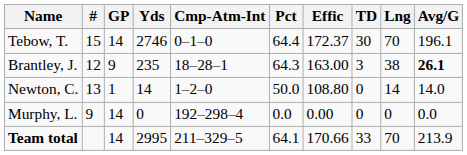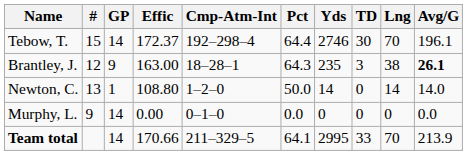 <table class="wikitable" style="white-space:nowrap">
 <tr>
 <th>Name</th>
 <th>#</th>
 <th>GP</th>
-<th>Yds</th>
+<th>Effic</th>
 <th>Cmp-Atm-Int</th>
 <th>Pct</th>
-<th>Effic</th>
+<th>Yds</th>
 <th>TD</th>
 <th>Lng</th>
 <th>Avg/G</th>
 </tr>
 <tr>
 <td>Tebow, T.</td>
 <td>15</td>
 <td>14</td>
+<td>172.37</td>
+<td>192–298–4</td>
+<td>64.4</td>
 <td>2746</td>
-<td>0–1–0</td>
-<td>64.4</td>
-<td>172.37</td>
 <td>30</td>
 <td>70</td>
 <td>196.1</td>
 </tr>
 <tr>
 <td>Brantley, J.</td>
 <td>12</td>
 <td>9</td>
-<td>235</td>
+<td>163.00</td>
 <td>18–28–1</td>
 <td>64.3</td>
-<td>163.00</td>
+<td>235</td>
 <td>3</td>
 <td>38</td>
 <td><strong>26.1</strong></td>
 </tr>
 <tr>
 <td>Newton, C.</td>
 <td>13</td>
 <td>1</td>
-<td>14</td>
+<td>108.80</td>
 <td>1–2–0</td>
 <td>50.0</td>
-<td>108.80</td>
+<td>14</td>
 <td>0</td>
 <td>14</td>
 <td>14.0</td>
 </tr>
 <tr>
 <td>Murphy, L.</td>
 <td>9</td>
 <td>14</td>
+<td>0.00</td>
+<td>0–1–0</td>
+<td>0.0</td>
 <td>0</td>
-<td>192–298–4</td>
-<td>0.0</td>
-<td>0.00</td>
 <td>0</td>
 <td>0</td>
 <td>0.0</td>
 </tr>
 <tr>
 <td><strong>Team total</strong></td>
 <td></td>
 <td>14</td>
-<td>2995</td>
+<td>170.66</td>
 <td>211–329–5</td>
 <td>64.1</td>
-<td>170.66</td>
+<td>2995</td>
 <td>33</td>
 <td>70</td>
 <td>213.9</td>
 </tr>
 </table>
